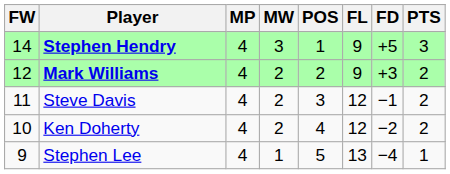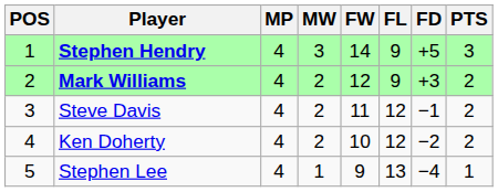 <table class="wikitable" style="text-align: center;">
 <tr>
-<th width=20>FW</th>
+<th width=20>POS</th>
 <th width=165>Player</th>
 <th width=20>MP</th>
 <th width=20>MW</th>
-<th width=20>POS</th>
+<th width=20>FW</th>
 <th width=20>FL</th>
 <th width=20>FD</th>
 <th width=20>PTS</th>
 </tr>
 <tr style="background:#aaffaa;">
-<td>14</td>
+<td>1</td>
 <td style="text-align:left;"> <strong><a href='#'>Stephen Hendry</a></strong></td>
 <td>4</td>
 <td>3</td>
-<td>1</td>
+<td>14</td>
 <td>9</td>
 <td>+5</td>
 <td>3</td>
 </tr>
 <tr style="background:#aaffaa;">
-<td>12</td>
+<td>2</td>
 <td style="text-align:left;"> <strong><a href='#'>Mark Williams</a></strong></td>
 <td>4</td>
 <td>2</td>
-<td>2</td>
+<td>12</td>
 <td>9</td>
 <td>+3</td>
 <td>2</td>
 </tr>
 <tr>
-<td>11</td>
+<td>3</td>
 <td style="text-align:left;"> <a href='#'>Steve Davis</a></td>
 <td>4</td>
 <td>2</td>
-<td>3</td>
+<td>11</td>
 <td>12</td>
 <td>−1</td>
 <td>2</td>
 </tr>
 <tr>
-<td>10</td>
+<td>4</td>
 <td style="text-align:left;"> <a href='#'>Ken Doherty</a></td>
 <td>4</td>
 <td>2</td>
-<td>4</td>
+<td>10</td>
 <td>12</td>
 <td>−2</td>
 <td>2</td>
 </tr>
 <tr>
-<td>9</td>
+<td>5</td>
 <td style="text-align:left;"> <a href='#'>Stephen Lee</a></td>
 <td>4</td>
 <td>1</td>
-<td>5</td>
+<td>9</td>
 <td>13</td>
 <td>−4</td>
 <td>1</td>
 </tr>
 </table>
